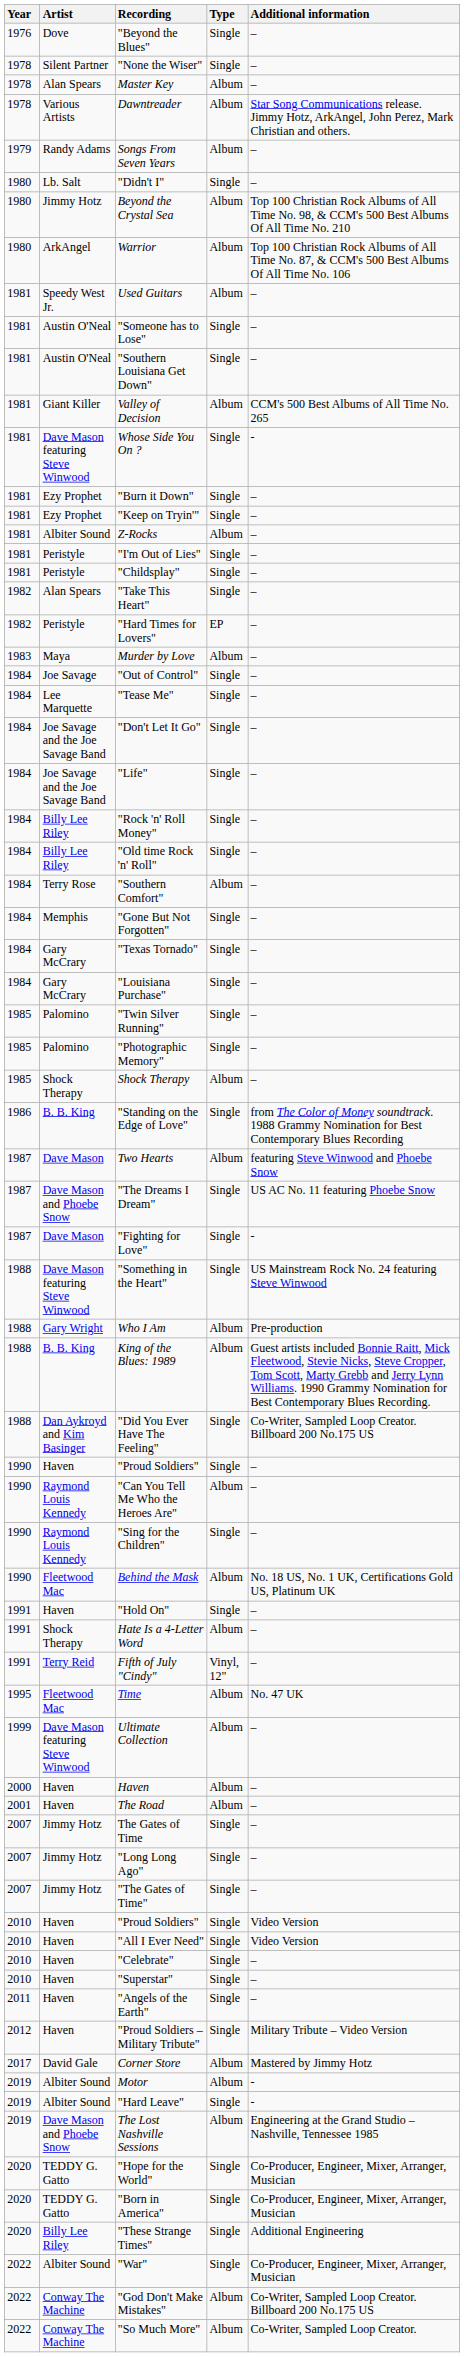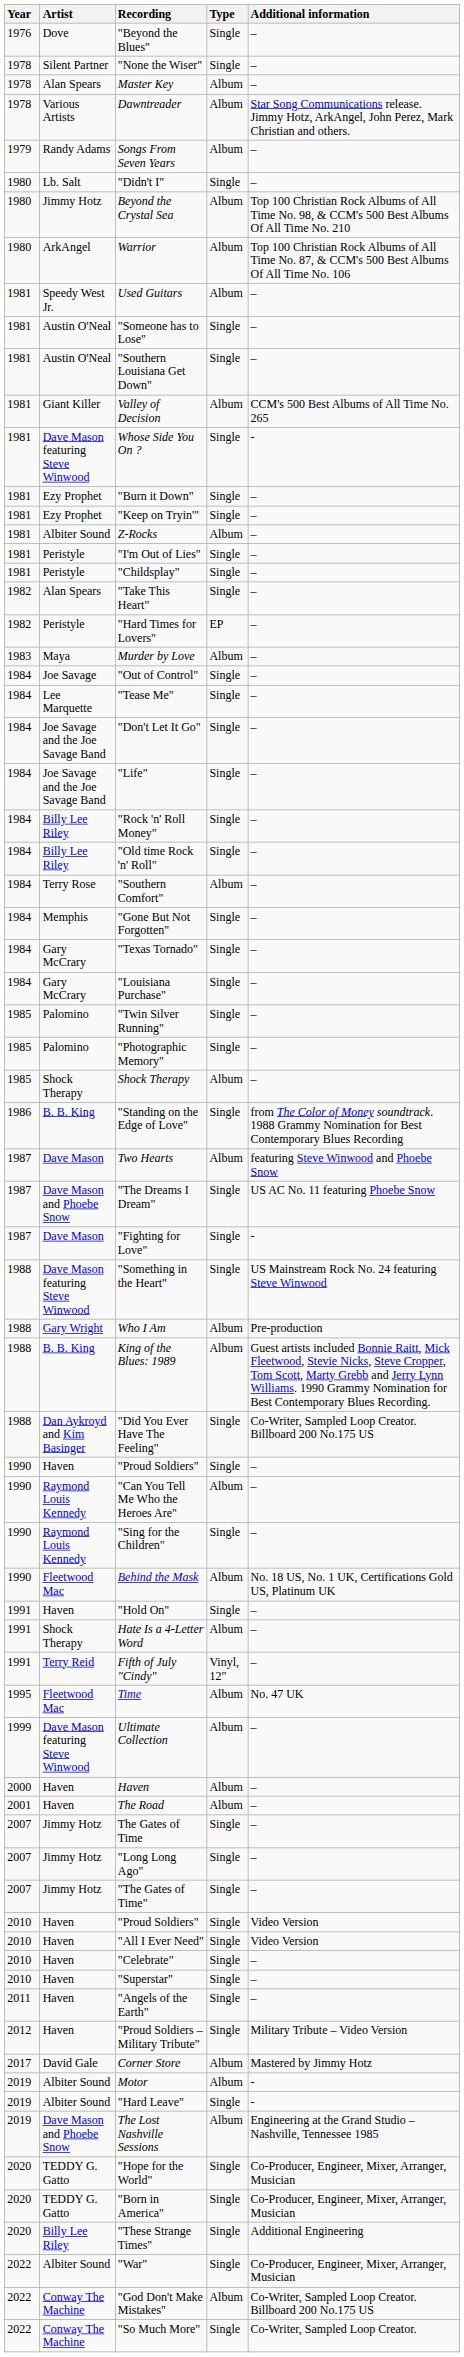 <table class="wikitable">
 <tr>
 <th style="vertical-align:top; text-align:left; width:40px;">Year</th>
 <th style="text-align:left; vertical-align:top;">Artist</th>
 <th style="text-align:left; vertical-align:top;">Recording</th>
 <th style="text-align:left; vertical-align:top;">Type</th>
 <th style="text-align:left; vertical-align:top;">Additional information</th>
 </tr>
 <tr>
 <td style="text-align:left; vertical-align:top;">1976</td>
 <td style="text-align:left; vertical-align:top;">Dove</td>
 <td style="text-align:left; vertical-align:top;">"Beyond the Blues"</td>
 <td style="text-align:left; vertical-align:top;">Single</td>
 <td style="text-align:left; vertical-align:top;">–</td>
 </tr>
 <tr>
 <td style="text-align:left; vertical-align:top;">1978</td>
 <td style="text-align:left; vertical-align:top;">Silent Partner</td>
 <td style="text-align:left; vertical-align:top;">"None the Wiser"</td>
 <td style="text-align:left; vertical-align:top;">Single</td>
 <td style="text-align:left; vertical-align:top;">–</td>
 </tr>
 <tr>
 <td style="text-align:left; vertical-align:top;">1978</td>
 <td style="text-align:left; vertical-align:top;">Alan Spears</td>
 <td style="text-align:left; vertical-align:top;"><em>Master Key</em></td>
 <td style="text-align:left; vertical-align:top;">Album</td>
 <td style="text-align:left; vertical-align:top;">–</td>
 </tr>
 <tr>
 <td style="text-align:left; vertical-align:top;">1978</td>
 <td style="text-align:left; vertical-align:top;">Various Artists</td>
 <td style="text-align:left; vertical-align:top;"><em>Dawntreader</em></td>
 <td style="text-align:left; vertical-align:top;">Album</td>
 <td style="text-align:left; vertical-align:top;"><a href='#'>Star Song Communications</a> release. Jimmy Hotz, ArkAngel, John Perez, Mark Christian and others.</td>
 </tr>
 <tr>
 <td style="text-align:left; vertical-align:top;">1979</td>
 <td style="text-align:left; vertical-align:top;">Randy Adams</td>
 <td style="text-align:left; vertical-align:top;"><em>Songs From Seven Years </em></td>
 <td style="text-align:left; vertical-align:top;">Album</td>
 <td style="text-align:left; vertical-align:top;">–</td>
 </tr>
 <tr>
 <td style="text-align:left; vertical-align:top;">1980</td>
 <td style="text-align:left; vertical-align:top;">Lb. Salt</td>
 <td style="text-align:left; vertical-align:top;">"Didn't I"</td>
 <td style="text-align:left; vertical-align:top;">Single</td>
 <td style="text-align:left; vertical-align:top;">–</td>
 </tr>
 <tr>
 <td style="text-align:left; vertical-align:top;">1980</td>
 <td style="text-align:left; vertical-align:top;">Jimmy Hotz</td>
 <td style="text-align:left; vertical-align:top;"><em>Beyond the Crystal Sea</em></td>
 <td style="text-align:left; vertical-align:top;">Album</td>
 <td style="text-align:left; vertical-align:top;">Top 100 Christian Rock Albums of All Time No. 98, & CCM's 500 Best Albums Of All Time No. 210</td>
 </tr>
 <tr>
 <td style="text-align:left; vertical-align:top;">1980</td>
 <td style="text-align:left; vertical-align:top;">ArkAngel</td>
 <td style="text-align:left; vertical-align:top;"><em>Warrior</em></td>
 <td style="text-align:left; vertical-align:top;">Album</td>
 <td style="text-align:left; vertical-align:top;">Top 100 Christian Rock Albums of All Time No. 87, & CCM's 500 Best Albums Of All Time No. 106</td>
 </tr>
 <tr>
 <td style="text-align:left; vertical-align:top;">1981</td>
 <td style="text-align:left; vertical-align:top;">Speedy West Jr.</td>
 <td style="text-align:left; vertical-align:top;"><em>Used Guitars</em></td>
 <td style="text-align:left; vertical-align:top;">Album</td>
 <td style="text-align:left; vertical-align:top;">–</td>
 </tr>
 <tr>
 <td style="text-align:left; vertical-align:top;">1981</td>
 <td style="text-align:left; vertical-align:top;">Austin O'Neal</td>
 <td style="text-align:left; vertical-align:top;">"Someone has to Lose"</td>
 <td style="text-align:left; vertical-align:top;">Single</td>
 <td style="text-align:left; vertical-align:top;">–</td>
 </tr>
 <tr>
 <td style="text-align:left; vertical-align:top;">1981</td>
 <td style="text-align:left; vertical-align:top;">Austin O'Neal</td>
 <td style="text-align:left; vertical-align:top;">"Southern Louisiana Get Down"</td>
 <td style="text-align:left; vertical-align:top;">Single</td>
 <td style="text-align:left; vertical-align:top;">–</td>
 </tr>
 <tr>
 <td style="text-align:left; vertical-align:top;">1981</td>
 <td style="text-align:left; vertical-align:top;">Giant Killer</td>
 <td style="text-align:left; vertical-align:top;"><em>Valley of Decision</em></td>
 <td style="text-align:left; vertical-align:top;">Album</td>
 <td style="text-align:left; vertical-align:top;">CCM's 500 Best Albums of All Time No. 265</td>
 </tr>
 <tr>
 <td style="text-align:left; vertical-align:top;">1981</td>
 <td style="text-align:left; vertical-align:top;"><a href='#'>Dave Mason</a> featuring <a href='#'>Steve Winwood</a></td>
 <td style="text-align:left; vertical-align:top;"><em>Whose Side You On ?</em></td>
 <td style="text-align:left; vertical-align:top;">Single</td>
 <td style="text-align:left; vertical-align:top;">-</td>
 </tr>
 <tr>
 <td style="text-align:left; vertical-align:top;">1981</td>
 <td style="text-align:left; vertical-align:top;">Ezy Prophet</td>
 <td style="text-align:left; vertical-align:top;">"Burn it Down"</td>
 <td style="text-align:left; vertical-align:top;">Single</td>
 <td style="text-align:left; vertical-align:top;">–</td>
 </tr>
 <tr>
 <td style="text-align:left; vertical-align:top;">1981</td>
 <td style="text-align:left; vertical-align:top;">Ezy Prophet</td>
 <td style="text-align:left; vertical-align:top;">"Keep on Tryin'"</td>
 <td style="text-align:left; vertical-align:top;">Single</td>
 <td style="text-align:left; vertical-align:top;">–</td>
 </tr>
 <tr>
 <td style="text-align:left; vertical-align:top;">1981</td>
 <td style="text-align:left; vertical-align:top;">Albiter Sound</td>
 <td style="text-align:left; vertical-align:top;"><em>Z-Rocks</em></td>
 <td style="text-align:left; vertical-align:top;">Album</td>
 <td style="text-align:left; vertical-align:top;">–</td>
 </tr>
 <tr>
 <td style="text-align:left; vertical-align:top;">1981</td>
 <td style="text-align:left; vertical-align:top;">Peristyle</td>
 <td style="text-align:left; vertical-align:top;">"I'm Out of Lies"</td>
 <td style="text-align:left; vertical-align:top;">Single</td>
 <td style="text-align:left; vertical-align:top;">–</td>
 </tr>
 <tr>
 <td style="text-align:left; vertical-align:top;">1981</td>
 <td style="text-align:left; vertical-align:top;">Peristyle</td>
 <td style="text-align:left; vertical-align:top;">"Childsplay"</td>
 <td style="text-align:left; vertical-align:top;">Single</td>
 <td style="text-align:left; vertical-align:top;">–</td>
 </tr>
 <tr>
 <td style="text-align:left; vertical-align:top;">1982</td>
 <td style="text-align:left; vertical-align:top;">Alan Spears</td>
 <td style="text-align:left; vertical-align:top;">"Take This Heart"</td>
 <td style="text-align:left; vertical-align:top;">Single</td>
 <td style="text-align:left; vertical-align:top;">–</td>
 </tr>
 <tr>
 <td style="text-align:left; vertical-align:top;">1982</td>
 <td style="text-align:left; vertical-align:top;">Peristyle</td>
 <td style="text-align:left; vertical-align:top;">"Hard Times for Lovers"</td>
 <td style="text-align:left; vertical-align:top;">EP</td>
 <td style="text-align:left; vertical-align:top;">–</td>
 </tr>
 <tr>
 <td style="text-align:left; vertical-align:top;">1983</td>
 <td style="text-align:left; vertical-align:top;">Maya</td>
 <td style="text-align:left; vertical-align:top;"><em>Murder by Love</em></td>
 <td style="text-align:left; vertical-align:top;">Album</td>
 <td style="text-align:left; vertical-align:top;">–</td>
 </tr>
 <tr>
 <td style="text-align:left; vertical-align:top;">1984</td>
 <td style="text-align:left; vertical-align:top;">Joe Savage</td>
 <td style="text-align:left; vertical-align:top;">"Out of Control"</td>
 <td style="text-align:left; vertical-align:top;">Single</td>
 <td style="text-align:left; vertical-align:top;">–</td>
 </tr>
 <tr>
 <td style="text-align:left; vertical-align:top;">1984</td>
 <td style="text-align:left; vertical-align:top;">Lee Marquette</td>
 <td style="text-align:left; vertical-align:top;">"Tease Me"</td>
 <td style="text-align:left; vertical-align:top;">Single</td>
 <td style="text-align:left; vertical-align:top;">–</td>
 </tr>
 <tr>
 <td style="text-align:left; vertical-align:top;">1984</td>
 <td style="text-align:left; vertical-align:top;">Joe Savage and the Joe Savage Band</td>
 <td style="text-align:left; vertical-align:top;">"Don't Let It Go"</td>
 <td style="text-align:left; vertical-align:top;">Single</td>
 <td style="text-align:left; vertical-align:top;">–</td>
 </tr>
 <tr>
 <td style="text-align:left; vertical-align:top;">1984</td>
 <td style="text-align:left; vertical-align:top;">Joe Savage and the Joe Savage Band</td>
 <td style="text-align:left; vertical-align:top;">"Life"</td>
 <td style="text-align:left; vertical-align:top;">Single</td>
 <td style="text-align:left; vertical-align:top;">–</td>
 </tr>
 <tr>
 <td style="text-align:left; vertical-align:top;">1984</td>
 <td style="text-align:left; vertical-align:top;"><a href='#'>Billy Lee Riley</a></td>
 <td style="text-align:left; vertical-align:top;">"Rock 'n' Roll Money"</td>
 <td style="text-align:left; vertical-align:top;">Single</td>
 <td style="text-align:left; vertical-align:top;">–</td>
 </tr>
 <tr>
 <td style="text-align:left; vertical-align:top;">1984</td>
 <td style="text-align:left; vertical-align:top;"><a href='#'>Billy Lee Riley</a></td>
 <td style="text-align:left; vertical-align:top;">"Old time Rock 'n' Roll"</td>
 <td style="text-align:left; vertical-align:top;">Single</td>
 <td style="text-align:left; vertical-align:top;">–</td>
 </tr>
 <tr>
 <td style="text-align:left; vertical-align:top;">1984</td>
 <td style="text-align:left; vertical-align:top;">Terry Rose</td>
 <td style="text-align:left; vertical-align:top;">"Southern Comfort"</td>
 <td style="text-align:left; vertical-align:top;">Album</td>
 <td style="text-align:left; vertical-align:top;">–</td>
 </tr>
 <tr>
 <td style="text-align:left; vertical-align:top;">1984</td>
 <td style="text-align:left; vertical-align:top;">Memphis</td>
 <td style="text-align:left; vertical-align:top;">"Gone But Not Forgotten"</td>
 <td style="text-align:left; vertical-align:top;">Single</td>
 <td style="text-align:left; vertical-align:top;">–</td>
 </tr>
 <tr>
 <td style="text-align:left; vertical-align:top;">1984</td>
 <td style="text-align:left; vertical-align:top;">Gary McCrary</td>
 <td style="text-align:left; vertical-align:top;">"Texas Tornado"</td>
 <td style="text-align:left; vertical-align:top;">Single</td>
 <td style="text-align:left; vertical-align:top;">–</td>
 </tr>
 <tr>
 <td style="text-align:left; vertical-align:top;">1984</td>
 <td style="text-align:left; vertical-align:top;">Gary McCrary</td>
 <td style="text-align:left; vertical-align:top;">"Louisiana Purchase"</td>
 <td style="text-align:left; vertical-align:top;">Single</td>
 <td style="text-align:left; vertical-align:top;">–</td>
 </tr>
 <tr>
 <td style="text-align:left; vertical-align:top;">1985</td>
 <td style="text-align:left; vertical-align:top;">Palomino</td>
 <td style="text-align:left; vertical-align:top;">"Twin Silver Running"</td>
 <td style="text-align:left; vertical-align:top;">Single</td>
 <td style="text-align:left; vertical-align:top;">–</td>
 </tr>
 <tr>
 <td style="text-align:left; vertical-align:top;">1985</td>
 <td style="text-align:left; vertical-align:top;">Palomino</td>
 <td style="text-align:left; vertical-align:top;">"Photographic Memory"</td>
 <td style="text-align:left; vertical-align:top;">Single</td>
 <td style="text-align:left; vertical-align:top;">–</td>
 </tr>
 <tr>
 <td style="text-align:left; vertical-align:top;">1985</td>
 <td style="text-align:left; vertical-align:top;">Shock Therapy</td>
 <td style="text-align:left; vertical-align:top;"><em>Shock Therapy</em></td>
 <td style="text-align:left; vertical-align:top;">Album</td>
 <td style="text-align:left; vertical-align:top;">–</td>
 </tr>
 <tr>
 <td style="text-align:left; vertical-align:top;">1986</td>
 <td style="text-align:left; vertical-align:top;"><a href='#'>B. B. King</a></td>
 <td style="text-align:left; vertical-align:top;">"Standing on the Edge of Love"</td>
 <td style="text-align:left; vertical-align:top;">Single</td>
 <td style="text-align:left; vertical-align:top;">from <em><a href='#'>The Color of Money</a> soundtrack</em>. 1988 Grammy Nomination for Best Contemporary Blues Recording</td>
 </tr>
 <tr>
 <td style="text-align:left; vertical-align:top;">1987</td>
 <td style="text-align:left; vertical-align:top;"><a href='#'>Dave Mason</a></td>
 <td style="text-align:left; vertical-align:top;"><em>Two Hearts</em></td>
 <td style="text-align:left; vertical-align:top;">Album</td>
 <td style="text-align:left; vertical-align:top;">featuring <a href='#'>Steve Winwood</a> and <a href='#'>Phoebe Snow</a></td>
 </tr>
 <tr>
 <td style="text-align:left; vertical-align:top;">1987</td>
 <td style="text-align:left; vertical-align:top;"><a href='#'>Dave Mason</a> and <a href='#'>Phoebe Snow</a></td>
 <td style="text-align:left; vertical-align:top;">"The Dreams I Dream"</td>
 <td style="text-align:left; vertical-align:top;">Single</td>
 <td style="text-align:left; vertical-align:top;">US AC No. 11 featuring <a href='#'>Phoebe Snow</a></td>
 </tr>
 <tr>
 <td style="text-align:left; vertical-align:top;">1987</td>
 <td style="text-align:left; vertical-align:top;"><a href='#'>Dave Mason</a></td>
 <td style="text-align:left; vertical-align:top;">"Fighting for Love"</td>
 <td style="text-align:left; vertical-align:top;">Single</td>
 <td style="text-align:left; vertical-align:top;">-</td>
 </tr>
 <tr>
 <td style="text-align:left; vertical-align:top;">1988</td>
 <td style="text-align:left; vertical-align:top;"><a href='#'>Dave Mason</a> featuring <a href='#'>Steve Winwood</a></td>
 <td style="text-align:left; vertical-align:top;">"Something in the Heart"</td>
 <td style="text-align:left; vertical-align:top;">Single</td>
 <td style="text-align:left; vertical-align:top;">US Mainstream Rock No. 24 featuring <a href='#'>Steve Winwood</a></td>
 </tr>
 <tr>
 <td style="text-align:left; vertical-align:top;">1988</td>
 <td style="text-align:left; vertical-align:top;"><a href='#'>Gary Wright</a></td>
 <td style="text-align:left; vertical-align:top;"><em>Who I Am</em></td>
 <td style="text-align:left; vertical-align:top;">Album</td>
 <td style="text-align:left; vertical-align:top;">Pre-production</td>
 </tr>
 <tr>
 <td style="text-align:left; vertical-align:top;">1988</td>
 <td style="text-align:left; vertical-align:top;"><a href='#'>B. B. King</a></td>
 <td style="text-align:left; vertical-align:top;"><em>King of the Blues: 1989</em></td>
 <td style="text-align:left; vertical-align:top;">Album</td>
 <td style="text-align:left; vertical-align:top;">Guest artists included <a href='#'>Bonnie Raitt</a>, <a href='#'>Mick Fleetwood</a>, <a href='#'>Stevie Nicks</a>, <a href='#'>Steve Cropper</a>, <a href='#'>Tom Scott</a>, <a href='#'>Marty Grebb</a> and <a href='#'>Jerry Lynn Williams</a>. 1990 Grammy Nomination for Best Contemporary Blues Recording.</td>
 </tr>
 <tr>
 <td style="text-align:left; vertical-align:top;">1988</td>
 <td style="text-align:left; vertical-align:top;"><a href='#'>Dan Aykroyd</a> and <a href='#'>Kim Basinger</a></td>
 <td style="text-align:left; vertical-align:top;">"Did You Ever Have The Feeling"</td>
 <td style="text-align:left; vertical-align:top;">Single</td>
 <td style="text-align:left; vertical-align:top;">Co-Writer, Sampled Loop Creator.  Billboard 200 No.175 US </td>
 </tr>
 <tr>
 <td style="text-align:left; vertical-align:top;">1990</td>
 <td style="text-align:left; vertical-align:top;">Haven</td>
 <td style="text-align:left; vertical-align:top;">"Proud Soldiers"</td>
 <td style="text-align:left; vertical-align:top;">Single</td>
 <td style="text-align:left; vertical-align:top;">–</td>
 </tr>
 <tr>
 <td style="text-align:left; vertical-align:top;">1990</td>
 <td style="text-align:left; vertical-align:top;"><a href='#'>Raymond Louis Kennedy</a></td>
 <td style="text-align:left; vertical-align:top;">"Can You Tell Me Who the Heroes Are"</td>
 <td style="text-align:left; vertical-align:top;">Album</td>
 <td style="text-align:left; vertical-align:top;">–</td>
 </tr>
 <tr>
 <td style="text-align:left; vertical-align:top;">1990</td>
 <td style="text-align:left; vertical-align:top;"><a href='#'>Raymond Louis Kennedy</a></td>
 <td style="text-align:left; vertical-align:top;">"Sing for the Children"</td>
 <td style="text-align:left; vertical-align:top;">Single</td>
 <td style="text-align:left; vertical-align:top;">–</td>
 </tr>
 <tr>
 <td style="text-align:left; vertical-align:top;">1990</td>
 <td style="text-align:left; vertical-align:top;"><a href='#'>Fleetwood Mac</a></td>
 <td style="text-align:left; vertical-align:top;"><em><a href='#'>Behind the Mask</a></em></td>
 <td style="text-align:left; vertical-align:top;">Album</td>
 <td style="text-align:left; vertical-align:top;">No. 18 US, No. 1 UK, Certifications Gold US, Platinum UK</td>
 </tr>
 <tr>
 <td style="text-align:left; vertical-align:top;">1991</td>
 <td style="text-align:left; vertical-align:top;">Haven</td>
 <td style="text-align:left; vertical-align:top;">"Hold On"</td>
 <td style="text-align:left; vertical-align:top;">Single</td>
 <td style="text-align:left; vertical-align:top;">–</td>
 </tr>
 <tr>
 <td style="text-align:left; vertical-align:top;">1991</td>
 <td style="text-align:left; vertical-align:top;">Shock Therapy</td>
 <td style="text-align:left; vertical-align:top;"><em>Hate Is a 4-Letter Word</em></td>
 <td style="text-align:left; vertical-align:top;">Album</td>
 <td style="text-align:left; vertical-align:top;">–</td>
 </tr>
 <tr>
 <td style="text-align:left; vertical-align:top;">1991</td>
 <td style="text-align:left; vertical-align:top;"><a href='#'>Terry Reid</a></td>
 <td style="text-align:left; vertical-align:top;"><em>Fifth of July "Cindy"</em></td>
 <td style="text-align:left; vertical-align:top;">Vinyl, 12"</td>
 <td style="text-align:left; vertical-align:top;">–</td>
 </tr>
 <tr>
 <td style="text-align:left; vertical-align:top;">1995</td>
 <td style="text-align:left; vertical-align:top;"><a href='#'>Fleetwood Mac</a></td>
 <td style="text-align:left; vertical-align:top;"><em><a href='#'>Time</a></em></td>
 <td style="text-align:left; vertical-align:top;">Album</td>
 <td style="text-align:left; vertical-align:top;">No. 47 UK</td>
 </tr>
 <tr>
 <td style="text-align:left; vertical-align:top;">1999</td>
 <td style="text-align:left; vertical-align:top;"><a href='#'>Dave Mason</a> featuring <a href='#'>Steve Winwood</a></td>
 <td style="text-align:left; vertical-align:top;"><em>Ultimate Collection</em></td>
 <td style="text-align:left; vertical-align:top;">Album</td>
 <td style="text-align:left; vertical-align:top;">–</td>
 </tr>
 <tr>
 <td style="text-align:left; vertical-align:top;">2000</td>
 <td style="text-align:left; vertical-align:top;">Haven</td>
 <td style="text-align:left; vertical-align:top;"><em>Haven</em></td>
 <td style="text-align:left; vertical-align:top;">Album</td>
 <td style="text-align:left; vertical-align:top;">–</td>
 </tr>
 <tr>
 <td style="text-align:left; vertical-align:top;">2001</td>
 <td style="text-align:left; vertical-align:top;">Haven</td>
 <td style="text-align:left; vertical-align:top;"><em>The Road</em></td>
 <td style="text-align:left; vertical-align:top;">Album</td>
 <td style="text-align:left; vertical-align:top;">–</td>
 </tr>
 <tr>
 <td style="text-align:left; vertical-align:top;">2007</td>
 <td style="text-align:left; vertical-align:top;">Jimmy Hotz</td>
 <td style="text-align:left; vertical-align:top;">The Gates of Time</td>
 <td style="text-align:left; vertical-align:top;">Single</td>
 <td style="text-align:left; vertical-align:top;">–</td>
 </tr>
 <tr>
 <td style="text-align:left; vertical-align:top;">2007</td>
 <td style="text-align:left; vertical-align:top;">Jimmy Hotz</td>
 <td style="text-align:left; vertical-align:top;">"Long Long Ago"</td>
 <td style="text-align:left; vertical-align:top;">Single</td>
 <td style="text-align:left; vertical-align:top;">–</td>
 </tr>
 <tr>
 <td style="text-align:left; vertical-align:top;">2007</td>
 <td style="text-align:left; vertical-align:top;">Jimmy Hotz</td>
 <td style="text-align:left; vertical-align:top;">"The Gates of Time"</td>
 <td style="text-align:left; vertical-align:top;">Single</td>
 <td style="text-align:left; vertical-align:top;">–</td>
 </tr>
 <tr>
 <td style="text-align:left; vertical-align:top;">2010</td>
 <td style="text-align:left; vertical-align:top;">Haven</td>
 <td style="text-align:left; vertical-align:top;">"Proud Soldiers"</td>
 <td style="text-align:left; vertical-align:top;">Single</td>
 <td style="text-align:left; vertical-align:top;">Video Version</td>
 </tr>
 <tr>
 <td style="text-align:left; vertical-align:top;">2010</td>
 <td style="text-align:left; vertical-align:top;">Haven</td>
 <td style="text-align:left; vertical-align:top;">"All I Ever Need"</td>
 <td style="text-align:left; vertical-align:top;">Single</td>
 <td style="text-align:left; vertical-align:top;">Video Version</td>
 </tr>
 <tr>
 <td style="text-align:left; vertical-align:top;">2010</td>
 <td style="text-align:left; vertical-align:top;">Haven</td>
 <td style="text-align:left; vertical-align:top;">"Celebrate"</td>
 <td style="text-align:left; vertical-align:top;">Single</td>
 <td style="text-align:left; vertical-align:top;">–</td>
 </tr>
 <tr>
 <td style="text-align:left; vertical-align:top;">2010</td>
 <td style="text-align:left; vertical-align:top;">Haven</td>
 <td style="text-align:left; vertical-align:top;">"Superstar"</td>
 <td style="text-align:left; vertical-align:top;">Single</td>
 <td style="text-align:left; vertical-align:top;">–</td>
 </tr>
 <tr>
 <td style="text-align:left; vertical-align:top;">2011</td>
 <td style="text-align:left; vertical-align:top;">Haven</td>
 <td style="text-align:left; vertical-align:top;">"Angels of the Earth"</td>
 <td style="text-align:left; vertical-align:top;">Single</td>
 <td style="text-align:left; vertical-align:top;">–</td>
 </tr>
 <tr>
 <td style="text-align:left; vertical-align:top;">2012</td>
 <td style="text-align:left; vertical-align:top;">Haven</td>
 <td style="text-align:left; vertical-align:top;">"Proud Soldiers – Military Tribute"</td>
 <td style="text-align:left; vertical-align:top;">Single</td>
 <td style="text-align:left; vertical-align:top;">Military Tribute – Video Version</td>
 </tr>
 <tr>
 <td style="text-align:left; vertical-align:top;">2017</td>
 <td style="text-align:left; vertical-align:top;">David Gale</td>
 <td style="text-align:left; vertical-align:top;"><em>Corner Store</em></td>
 <td style="text-align:left; vertical-align:top;">Album</td>
 <td style="text-align:left; vertical-align:top;">Mastered by Jimmy Hotz</td>
 </tr>
 <tr>
 <td style="text-align:left; vertical-align:top;">2019</td>
 <td style="text-align:left; vertical-align:top;">Albiter Sound</td>
 <td style="text-align:left; vertical-align:top;"><em>Motor</em></td>
 <td style="text-align:left; vertical-align:top;">Album</td>
 <td style="text-align:left; vertical-align:top;">-</td>
 </tr>
 <tr>
 <td style="text-align:left; vertical-align:top;">2019</td>
 <td style="text-align:left; vertical-align:top;">Albiter Sound</td>
 <td style="text-align:left; vertical-align:top;">"Hard Leave"</td>
 <td style="text-align:left; vertical-align:top;">Single</td>
 <td style="text-align:left; vertical-align:top;">-</td>
 </tr>
 <tr>
 <td style="text-align:left; vertical-align:top;">2019</td>
 <td style="text-align:left; vertical-align:top;"><a href='#'>Dave Mason</a> and <a href='#'>Phoebe Snow</a></td>
 <td style="text-align:left; vertical-align:top;"><em>The Lost Nashville Sessions</em></td>
 <td style="text-align:left; vertical-align:top;">Album</td>
 <td style="text-align:left; vertical-align:top;">Engineering at the Grand Studio – Nashville, Tennessee 1985</td>
 </tr>
 <tr>
 <td style="text-align:left; vertical-align:top;">2020</td>
 <td style="text-align:left; vertical-align:top;">TEDDY G. Gatto</td>
 <td style="text-align:left; vertical-align:top;">"Hope for the World"</td>
 <td style="text-align:left; vertical-align:top;">Single</td>
 <td style="text-align:left; vertical-align:top;">Co-Producer, Engineer, Mixer, Arranger, Musician</td>
 </tr>
 <tr>
 <td style="text-align:left; vertical-align:top;">2020</td>
 <td style="text-align:left; vertical-align:top;">TEDDY G. Gatto</td>
 <td style="text-align:left; vertical-align:top;">"Born in America"</td>
 <td style="text-align:left; vertical-align:top;">Single</td>
 <td style="text-align:left; vertical-align:top;">Co-Producer, Engineer, Mixer, Arranger, Musician</td>
 </tr>
 <tr>
 <td style="text-align:left; vertical-align:top;">2020</td>
 <td style="text-align:left; vertical-align:top;"><a href='#'>Billy Lee Riley</a></td>
 <td style="text-align:left; vertical-align:top;">"These Strange Times"</td>
 <td style="text-align:left; vertical-align:top;">Single</td>
 <td style="text-align:left; vertical-align:top;">Additional Engineering</td>
 </tr>
 <tr>
 <td style="text-align:left; vertical-align:top;">2022</td>
 <td style="text-align:left; vertical-align:top;">Albiter Sound</td>
 <td style="text-align:left; vertical-align:top;">"War"</td>
 <td style="text-align:left; vertical-align:top;">Single</td>
 <td style="text-align:left; vertical-align:top;">Co-Producer, Engineer, Mixer, Arranger, Musician</td>
 </tr>
 <tr>
 <td style="text-align:left; vertical-align:top;">2022</td>
 <td style="text-align:left; vertical-align:top;"><a href='#'>Conway The Machine</a></td>
 <td style="text-align:left; vertical-align:top;">"God Don't Make Mistakes"</td>
 <td style="text-align:left; vertical-align:top;">Album</td>
 <td style="text-align:left; vertical-align:top;">Co-Writer, Sampled Loop Creator.  Billboard 200 No.175 US </td>
 </tr>
 <tr>
 <td style="text-align:left; vertical-align:top;">2022</td>
 <td style="text-align:left; vertical-align:top;"><a href='#'>Conway The Machine</a></td>
 <td style="text-align:left; vertical-align:top;">"So Much More"</td>
-<td style="text-align:left; vertical-align:top;">Album</td>
+<td style="text-align:left; vertical-align:top;">Single</td>
 <td style="text-align:left; vertical-align:top;">Co-Writer, Sampled Loop Creator.</td>
 </tr>
 </table>
